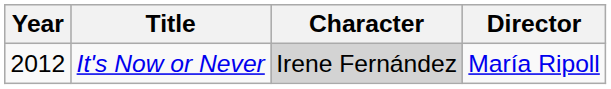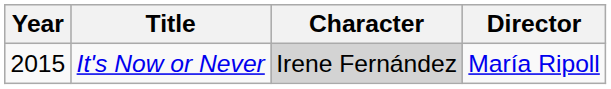 <table class="wikitable">
 <tr>
 <th>Year</th>
 <th>Title</th>
 <th>Character</th>
 <th>Director</th>
 </tr>
 <tr>
-<td>2012</td>
+<td>2015</td>
 <td><em><a href='#'>It's Now or Never</a></em></td>
 <td style="background: lightgrey;">Irene Fernández</td>
 <td><a href='#'>María Ripoll</a></td>
 </tr>
 </table>
